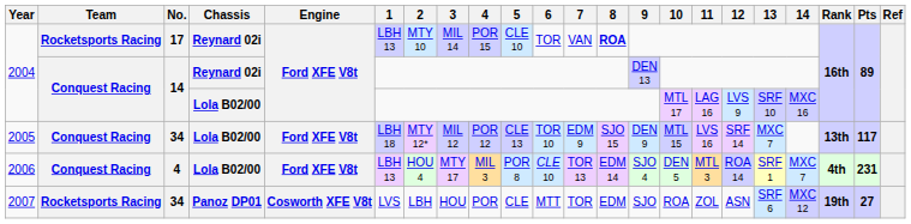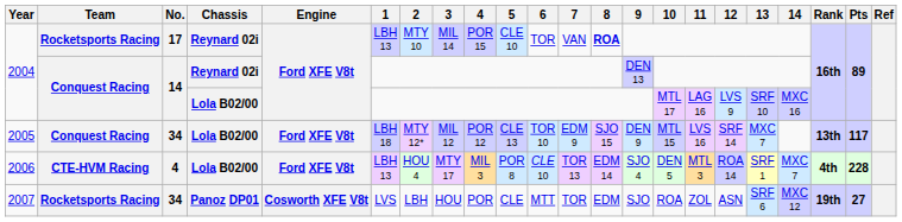 <table class="wikitable" style="text-align:center; font-size:85%">
 <tr>
 <th>Year</th>
 <th>Team</th>
 <th>No.</th>
 <th>Chassis</th>
 <th>Engine</th>
 <th>1</th>
 <th>2</th>
 <th>3</th>
 <th>4</th>
 <th>5</th>
 <th>6</th>
 <th>7</th>
 <th>8</th>
 <th>9</th>
 <th>10</th>
 <th>11</th>
 <th>12</th>
 <th>13</th>
 <th>14</th>
 <th>Rank</th>
 <th>Pts</th>
 <th>Ref</th>
 </tr>
 <tr>
 <td rowspan=3><a href='#'>2004</a></td>
 <th nowrap><a href='#'>Rocketsports Racing</a></th>
 <th>17</th>
 <th><a href='#'>Reynard</a> 02i</th>
 <th rowspan=3 nowrap><a href='#'>Ford</a> <a href='#'>XFE</a> <a href='#'>V8</a><a href='#'>t</a></th>
 <td style="background:#CFCFFF;"><a href='#'>LBH</a><br><small>13</small></td>
 <td style="background:#CFEAFF;"><a href='#'>MTY</a><br><small>10</small></td>
 <td style="background:#CFCFFF;"><a href='#'>MIL</a><br><small>14</small></td>
 <td style="background:#CFCFFF;"><a href='#'>POR</a><br><small>15</small></td>
 <td style="background:#CFEAFF;"><a href='#'>CLE</a><br><small>10</small></td>
 <td><a href='#'>TOR</a></td>
 <td><a href='#'>VAN</a></td>
 <td><strong><a href='#'>ROA</a></strong></td>
 <td colspan=6></td>
 <th rowspan=3 style="background:#CFCFFF;">16th</th>
 <th rowspan=3 style="background:#CFCFFF;">89</th>
 <th rowspan=3></th>
 </tr>
 <tr>
 <th rowspan=2 nowrap><a href='#'>Conquest Racing</a></th>
 <th rowspan=2>14</th>
 <th><a href='#'>Reynard</a> 02i</th>
 <td colspan=8></td>
 <td style="background:#CFCFFF;"><a href='#'>DEN</a><br><small>13</small></td>
 <td colspan=5></td>
 </tr>
 <tr>
 <th><a href='#'>Lola</a> B02/00</th>
 <td colspan=9></td>
 <td style="background:#EFCFFF;"><a href='#'>MTL</a><br><small>17</small></td>
 <td style="background:#EFCFFF;"><a href='#'>LAG</a><br><small>16</small></td>
 <td style="background:#CFEAFF;"><a href='#'>LVS</a><br><small>9</small></td>
 <td style="background:#CFCFFF;"><a href='#'>SRF</a><br><small>10</small></td>
 <td style="background:#CFCFFF;"><a href='#'>MXC</a><br><small>16</small></td>
 </tr>
 <tr>
 <td><a href='#'>2005</a></td>
 <th nowrap><a href='#'>Conquest Racing</a></th>
 <th>34</th>
 <th nowrap><a href='#'>Lola</a> B02/00</th>
 <th nowrap><a href='#'>Ford</a> <a href='#'>XFE</a> <a href='#'>V8</a><a href='#'>t</a></th>
 <td style="background:#CFCFFF;"><a href='#'>LBH</a><br><small>18</small></td>
 <td style="background:#EFCFFF;"><a href='#'>MTY</a><br><small>12*</small></td>
 <td style="background:#CFCFFF;"><a href='#'>MIL</a><br><small>12</small></td>
 <td style="background:#CFCFFF;"><a href='#'>POR</a><br><small>12</small></td>
 <td style="background:#CFCFFF;"><a href='#'>CLE</a><br><small>13</small></td>
 <td style="background:#CFEAFF;"><a href='#'>TOR</a><br><small>10</small></td>
 <td style="background:#CFEAFF;"><a href='#'>EDM</a><br><small>9</small></td>
 <td style="background:#EFCFFF;"><a href='#'>SJO</a><br><small>15</small></td>
 <td style="background:#CFEAFF;"><a href='#'>DEN</a><br><small>9</small></td>
 <td style="background:#CFCFFF;"><a href='#'>MTL</a><br><small>15</small></td>
 <td style="background:#EFCFFF;"><a href='#'>LVS</a><br><small>16</small></td>
 <td style="background:#EFCFFF;"><a href='#'>SRF</a><br><small>14</small></td>
 <td style="background:#CFEAFF;"><a href='#'>MXC</a><br><small>7</small></td>
 <td></td>
 <th style="background:#CFCFFF;">13th</th>
 <th style="background:#CFCFFF;">117</th>
 <th></th>
 </tr>
 <tr>
 <td><a href='#'>2006</a></td>
-<th nowrap><a href='#'>Conquest Racing</a></th>
+<th nowrap><a href='#'>CTE-HVM Racing</a></th>
 <th>4</th>
 <th nowrap><a href='#'>Lola</a> B02/00</th>
 <th nowrap><a href='#'>Ford</a> <a href='#'>XFE</a> <a href='#'>V8</a><a href='#'>t</a></th>
 <td style="background:#EFCFFF;"><a href='#'>LBH</a><br><small>13</small></td>
 <td style="background:#DFFFDF;"><a href='#'>HOU</a><br><small>4</small></td>
 <td style="background:#EFCFFF;"><a href='#'>MTY</a><br><small>17</small></td>
 <td style="background:#FFDF9F;"><a href='#'>MIL</a><br><small>3</small></td>
 <td style="background:#CFEAFF;"><a href='#'>POR</a><br><small>8</small></td>
 <td style="background:#CFEAFF;"><em><a href='#'>CLE</a></em><br><small>10</small></td>
 <td style="background:#EFCFFF;"><a href='#'>TOR</a><br><small>13</small></td>
 <td style="background:#EFCFFF;"><a href='#'>EDM</a><br><small>14</small></td>
 <td style="background:#DFFFDF;"><a href='#'>SJO</a><br><small>4</small></td>
 <td style="background:#DFFFDF;"><a href='#'>DEN</a><br><small>5</small></td>
 <td style="background:#FFDF9F;"><a href='#'>MTL</a><br><small>3</small></td>
 <td style="background:#CFCFFF;"><a href='#'>ROA</a><br><small>14</small></td>
 <td style="background:#FFFFBF;"><a href='#'>SRF</a><br><small>1</small></td>
 <td style="background:#CFEAFF;"><a href='#'>MXC</a><br><small>7</small></td>
 <th style="background:#DFFFDF;">4th</th>
-<th style="background:#DFFFDF;">231</th>
+<th style="background:#DFFFDF;">228</th>
 <th></th>
 </tr>
 <tr>
 <td><a href='#'>2007</a></td>
 <th nowrap><a href='#'>Rocketsports Racing</a></th>
 <th>34</th>
 <th nowrap><a href='#'>Panoz</a> <a href='#'>DP01</a></th>
 <th nowrap><a href='#'>Cosworth</a> <a href='#'>XFE</a> <a href='#'>V8</a><a href='#'>t</a></th>
 <td><a href='#'>LVS</a></td>
 <td><a href='#'>LBH</a></td>
 <td><a href='#'>HOU</a></td>
 <td><a href='#'>POR</a></td>
 <td><a href='#'>CLE</a></td>
 <td><a href='#'>MTT</a></td>
 <td><a href='#'>TOR</a></td>
 <td><a href='#'>EDM</a></td>
 <td><a href='#'>SJO</a></td>
 <td><a href='#'>ROA</a></td>
 <td><a href='#'>ZOL</a></td>
 <td><a href='#'>ASN</a></td>
 <td style="background:#CFEAFF;"><a href='#'>SRF</a><br><small>6</small></td>
 <td style="background:#CFCFFF;"><a href='#'>MXC</a><br><small>12</small></td>
 <th style="background:#CFCFFF;">19th</th>
 <th style="background:#CFCFFF;">27</th>
 <th></th>
 </tr>
 </table>
